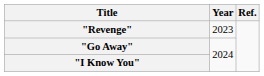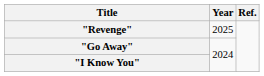 <table class="wikitable plainrowheaders" style="text-align:center;">
 <tr>
 <th scope="col" style="width:19em;">Title</th>
 <th scope="col" style="width:1em;">Year</th>
 <th>Ref.</th>
 </tr>
 <tr>
 <th scope="row">"Revenge"<br></th>
-<td>2023</td>
+<td>2025</td>
 <td rowspan="3"></td>
 </tr>
 <tr>
 <th scope="row">"Go Away"<br></th>
 <td rowspan="2">2024</td>
 </tr>
 <tr>
 <th scope="row">"I Know You"<br></th>
 </tr>
 </table>
